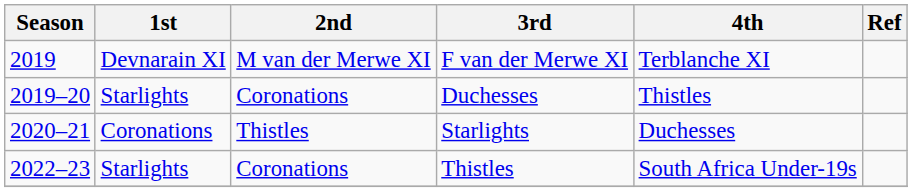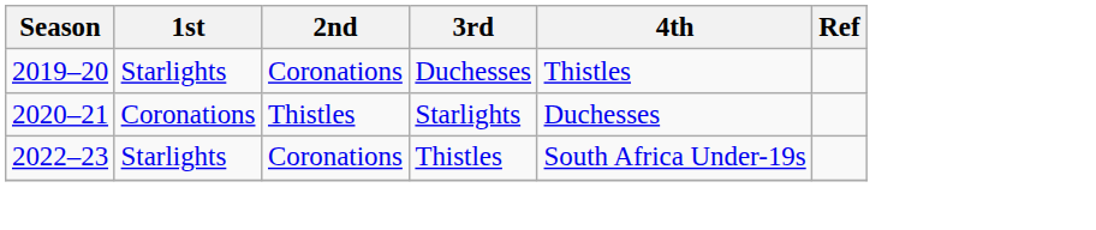 <table class="wikitable">
 <tr>
 <th>Season</th>
 <th>1st</th>
 <th>2nd</th>
 <th>3rd</th>
 <th>4th</th>
 <th>Ref</th>
-</tr>
-<tr>
-<td><a href='#'>2019</a></td>
-<td><a href='#'>Devnarain XI</a></td>
-<td><a href='#'>M van der Merwe XI</a></td>
-<td><a href='#'>F van der Merwe XI</a></td>
-<td><a href='#'>Terblanche XI</a></td>
-<td></td>
 </tr>
 <tr>
 <td><a href='#'>2019–20</a></td>
 <td><a href='#'>Starlights</a></td>
 <td><a href='#'>Coronations</a></td>
 <td><a href='#'>Duchesses</a></td>
 <td><a href='#'>Thistles</a></td>
 <td></td>
 </tr>
 <tr>
 <td><a href='#'>2020–21</a></td>
 <td><a href='#'>Coronations</a></td>
 <td><a href='#'>Thistles</a></td>
 <td><a href='#'>Starlights</a></td>
 <td><a href='#'>Duchesses</a></td>
 <td></td>
 </tr>
 <tr>
 <td><a href='#'>2022–23</a></td>
 <td><a href='#'>Starlights</a></td>
 <td><a href='#'>Coronations</a></td>
 <td><a href='#'>Thistles</a></td>
 <td><a href='#'>South Africa Under-19s</a></td>
 <td></td>
 </tr>
 <tr>
 </tr>
 </table>
